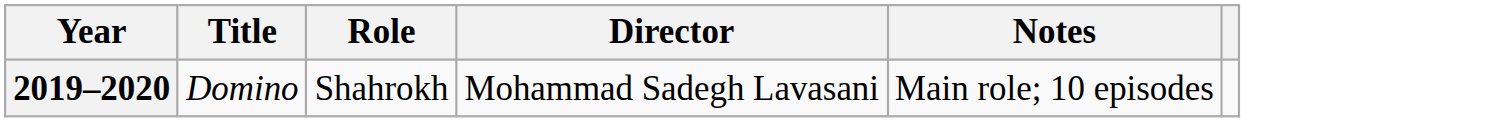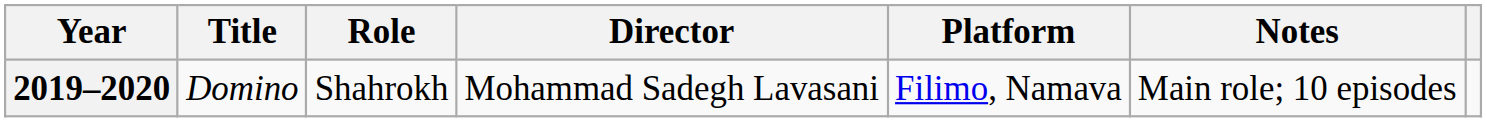 <table class="wikitable plainrowheaders sortable" style="font-size:100%">
 <tr>
 <th scope="col">Year</th>
 <th scope="col">Title</th>
 <th scope="col">Role</th>
 <th scope="col">Director</th>
+<th scope="col" class="unsortable">Platform</th>
 <th scope="col">Notes</th>
 <th scope="col" class="unsortable"></th>
 </tr>
 <tr>
 <th scope="row">2019–2020</th>
 <td><em>Domino</em></td>
 <td>Shahrokh</td>
 <td>Mohammad Sadegh Lavasani</td>
+<td><a href='#'>Filimo</a>, Namava</td>
 <td>Main role; 10 episodes</td>
 <td></td>
 </tr>
 </table>
